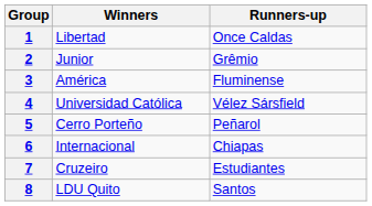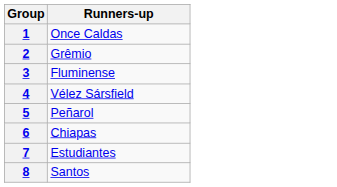 <table class="wikitable">
 <tr>
 <th>Group</th>
-<th width=175>Winners</th>
 <th width=175>Runners-up</th>
 </tr>
 <tr>
 <th><a href='#'>1</a></th>
-<td> <a href='#'>Libertad</a></td>
 <td> <a href='#'>Once Caldas</a></td>
 </tr>
 <tr>
 <th><a href='#'>2</a></th>
-<td> <a href='#'>Junior</a></td>
 <td> <a href='#'>Grêmio</a></td>
 </tr>
 <tr>
 <th><a href='#'>3</a></th>
-<td> <a href='#'>América</a></td>
 <td> <a href='#'>Fluminense</a></td>
 </tr>
 <tr>
 <th><a href='#'>4</a></th>
-<td> <a href='#'>Universidad Católica</a></td>
 <td> <a href='#'>Vélez Sársfield</a></td>
 </tr>
 <tr>
 <th><a href='#'>5</a></th>
-<td> <a href='#'>Cerro Porteño</a></td>
 <td> <a href='#'>Peñarol</a></td>
 </tr>
 <tr>
 <th><a href='#'>6</a></th>
-<td>  <a href='#'>Internacional</a></td>
 <td> <a href='#'>Chiapas</a></td>
 </tr>
 <tr>
 <th><a href='#'>7</a></th>
-<td> <a href='#'>Cruzeiro</a></td>
 <td> <a href='#'>Estudiantes</a></td>
 </tr>
 <tr>
 <th><a href='#'>8</a></th>
-<td> <a href='#'>LDU Quito</a></td>
 <td> <a href='#'>Santos</a></td>
 </tr>
 </table>
